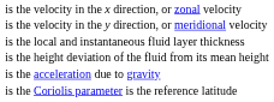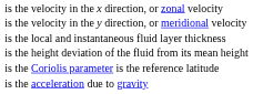 <table>
 <tr>
 <td></td>
 <td>is the velocity in the <em>x</em> direction, or <a href='#'>zonal</a> velocity</td>
 </tr>
 <tr valign="top">
 <td></td>
 <td>is the velocity in the <em>y</em> direction, or <a href='#'>meridional</a> velocity</td>
 </tr>
 <tr valign="top">
 <td></td>
 <td>is the local and instantaneous fluid layer thickness</td>
 </tr>
 <tr valign="top">
 <td></td>
 <td>is the height deviation of the fluid from its mean height</td>
 </tr>
 <tr valign="top">
 <td></td>
-<td>is the <a href='#'>acceleration</a> due to <a href='#'>gravity</a></td>
+<td>is the <a href='#'>Coriolis parameter</a> is the reference latitude</td>
 </tr>
 <tr valign="top">
 <td></td>
-<td>is the <a href='#'>Coriolis parameter</a> is the reference latitude</td>
+<td>is the <a href='#'>acceleration</a> due to <a href='#'>gravity</a></td>
 </tr>
 </table>
